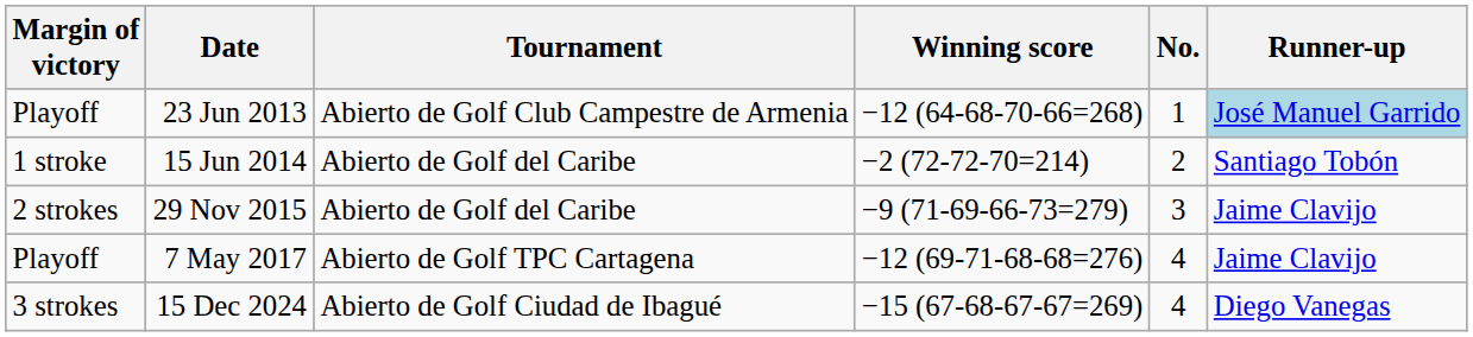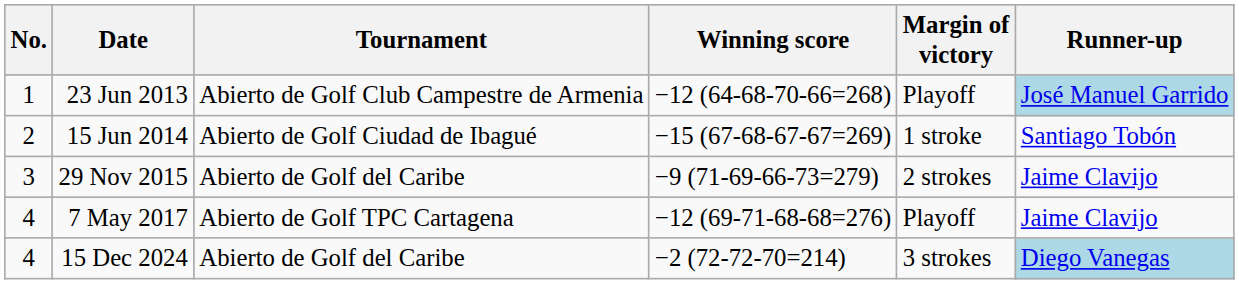 <table class="wikitable" style="font-size:95%;">
 <tr>
-<th>Margin of<br>victory</th>
+<th>No.</th>
 <th>Date</th>
 <th>Tournament</th>
 <th>Winning score</th>
-<th>No.</th>
+<th>Margin of<br>victory</th>
 <th>Runner-up</th>
 </tr>
 <tr>
-<td>Playoff</td>
+<td align=center>1</td>
 <td align=right>23 Jun 2013</td>
 <td>Abierto de Golf Club Campestre de Armenia</td>
 <td>−12 (64-68-70-66=268)</td>
-<td align=center>1</td>
+<td>Playoff</td>
 <td style="background: lightblue;"> <a href='#'>José Manuel Garrido</a></td>
 </tr>
 <tr>
+<td align=center>2</td>
+<td align=right>15 Jun 2014</td>
+<td>Abierto de Golf Ciudad de Ibagué</td>
+<td>−15 (67-68-67-67=269)</td>
 <td>1 stroke</td>
-<td align=right>15 Jun 2014</td>
-<td>Abierto de Golf del Caribe</td>
-<td>−2 (72-72-70=214)</td>
-<td align=center>2</td>
 <td> <a href='#'>Santiago Tobón</a></td>
 </tr>
 <tr>
-<td>2 strokes</td>
+<td align=center>3</td>
 <td align=right>29 Nov 2015</td>
 <td>Abierto de Golf del Caribe</td>
 <td>−9 (71-69-66-73=279)</td>
-<td align=center>3</td>
+<td>2 strokes</td>
 <td> <a href='#'>Jaime Clavijo</a></td>
 </tr>
 <tr>
-<td>Playoff</td>
+<td align=center>4</td>
 <td align=right>7 May 2017</td>
 <td>Abierto de Golf TPC Cartagena</td>
 <td>−12 (69-71-68-68=276)</td>
-<td align=center>4</td>
+<td>Playoff</td>
 <td> <a href='#'>Jaime Clavijo</a></td>
 </tr>
 <tr>
+<td align=center>4</td>
+<td align=right>15 Dec 2024</td>
+<td>Abierto de Golf del Caribe</td>
+<td>−2 (72-72-70=214)</td>
 <td>3 strokes</td>
-<td align=right>15 Dec 2024</td>
-<td>Abierto de Golf Ciudad de Ibagué</td>
-<td>−15 (67-68-67-67=269)</td>
-<td align=center>4</td>
-<td> <a href='#'>Diego Vanegas</a></td>
+<td style="background: lightblue;"> <a href='#'>Diego Vanegas</a></td>
 </tr>
 </table>
